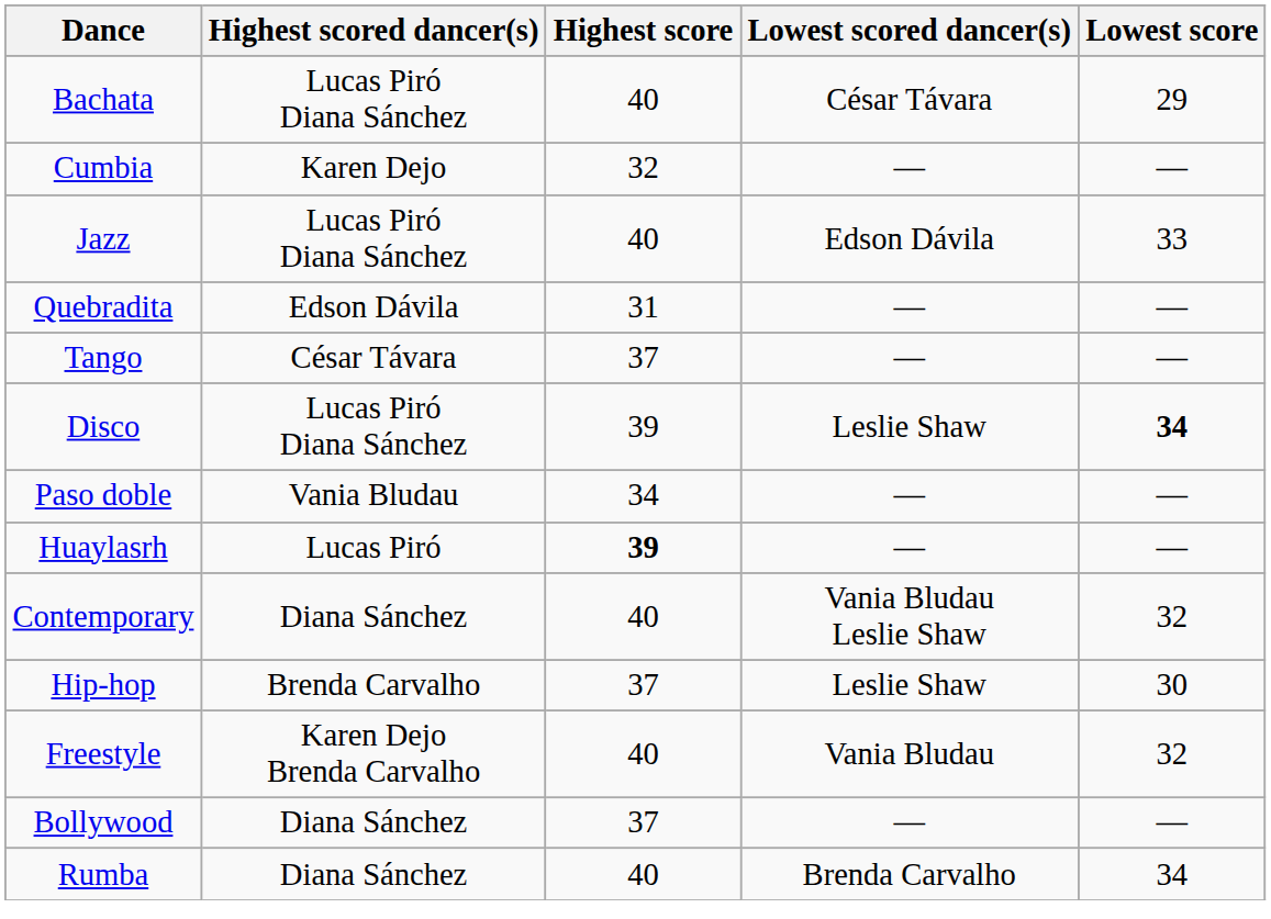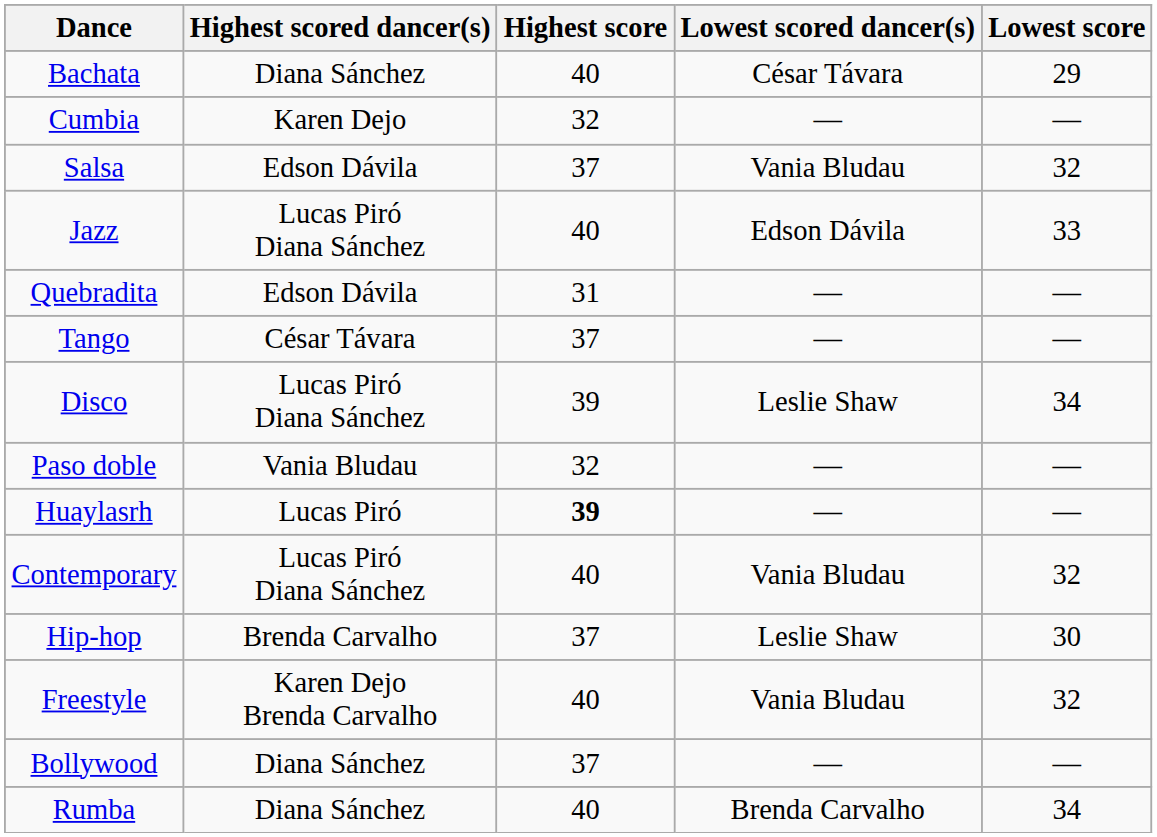 <table class="wikitable sortable" style="text-align:center; white-space:nowrap;  font-size:97%;">
 <tr>
 <th>Dance</th>
 <th class="sortable">Highest scored dancer(s)</th>
 <th>Highest score</th>
 <th class="sortable">Lowest scored dancer(s)</th>
 <th>Lowest score</th>
 </tr>
 <tr>
 <td><a href='#'>Bachata</a></td>
-<td>Lucas Piró<br>Diana Sánchez</td>
+<td>Diana Sánchez</td>
 <td>40</td>
 <td>César Távara</td>
 <td>29</td>
 </tr>
 <tr>
 <td><a href='#'>Cumbia</a></td>
 <td>Karen Dejo</td>
 <td>32</td>
 <td>—</td>
 <td>—</td>
+</tr>
+<tr>
+<td><a href='#'>Salsa</a></td>
+<td>Edson Dávila</td>
+<td>37</td>
+<td>Vania Bludau</td>
+<td>32</td>
 </tr>
 <tr>
 <td><a href='#'>Jazz</a></td>
 <td>Lucas Piró<br>Diana Sánchez</td>
 <td>40</td>
 <td>Edson Dávila</td>
 <td>33</td>
 </tr>
 <tr>
 <td><a href='#'>Quebradita</a></td>
 <td>Edson Dávila</td>
 <td>31</td>
 <td>—</td>
 <td>—</td>
 </tr>
 <tr>
 <td><a href='#'>Tango</a></td>
 <td>César Távara</td>
 <td>37</td>
 <td>—</td>
 <td>—</td>
 </tr>
 <tr>
 <td><a href='#'>Disco</a></td>
 <td>Lucas Piró<br>Diana Sánchez</td>
 <td>39</td>
 <td>Leslie Shaw</td>
-<td><strong>34</strong></td>
+<td>34</td>
 </tr>
 <tr>
 <td><a href='#'>Paso doble</a></td>
 <td>Vania Bludau</td>
-<td>34</td>
+<td>32</td>
 <td>—</td>
 <td>—</td>
 </tr>
 <tr>
 <td><a href='#'>Huaylasrh</a></td>
 <td>Lucas Piró</td>
 <td><strong>39</strong></td>
 <td>—</td>
 <td>—</td>
 </tr>
 <tr>
 <td><a href='#'>Contemporary</a></td>
-<td>Diana Sánchez</td>
+<td>Lucas Piró<br>Diana Sánchez</td>
 <td>40</td>
-<td>Vania Bludau<br>Leslie Shaw</td>
+<td>Vania Bludau</td>
 <td>32</td>
 </tr>
 <tr>
 <td><a href='#'>Hip-hop</a></td>
 <td>Brenda Carvalho</td>
 <td>37</td>
 <td>Leslie Shaw</td>
 <td>30</td>
 </tr>
 <tr>
 <td><a href='#'>Freestyle</a></td>
 <td>Karen Dejo<br>Brenda Carvalho</td>
 <td>40</td>
 <td>Vania Bludau</td>
 <td>32</td>
 </tr>
 <tr>
 <td><a href='#'>Bollywood</a></td>
 <td>Diana Sánchez</td>
 <td>37</td>
 <td>—</td>
 <td>—</td>
 </tr>
 <tr>
 <td><a href='#'>Rumba</a></td>
 <td>Diana Sánchez</td>
 <td>40</td>
 <td>Brenda Carvalho</td>
 <td>34</td>
 </tr>
 </table>
